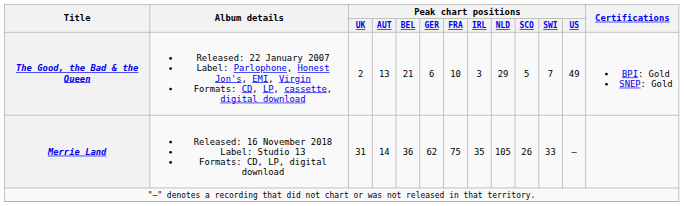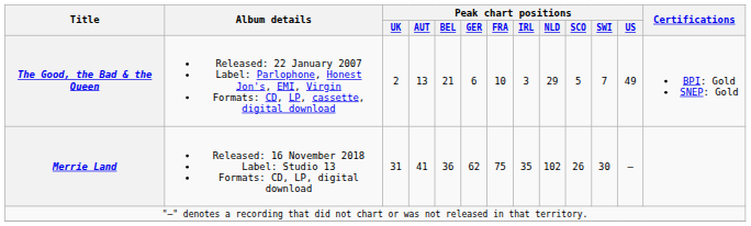 <table class="wikitable plainrowheaders" style="text-align:center;" border="1">
 <tr>
 <th scope="col" rowspan="2" style="width:16em;">Title</th>
 <th scope="col" rowspan="2" style="width:22em;">Album details</th>
 <th scope="col" colspan="10">Peak chart positions</th>
 <th scope="col" rowspan="2" style="width:10em;"><a href='#'>Certifications</a></th>
 </tr>
 <tr>
 <th scope="col" style="width:2.5em;font-size:90%;"><a href='#'>UK</a><br></th>
 <th scope="col" style="width:2.5em;font-size:90%;"><a href='#'>AUT</a><br></th>
 <th scope="col" style="width:2.5em;font-size:90%;"><a href='#'>BEL</a><br></th>
 <th scope="col" style="width:2.5em;font-size:90%;"><a href='#'>GER</a><br></th>
 <th scope="col" style="width:2.5em;font-size:90%;"><a href='#'>FRA</a><br></th>
 <th scope="col" style="width:2.5em;font-size:90%;"><a href='#'>IRL</a><br></th>
 <th scope="col" style="width:2.5em;font-size:90%;"><a href='#'>NLD</a><br></th>
 <th scope="col" style="width:2.5em;font-size:90%;"><a href='#'>SCO</a><br></th>
 <th scope="col" style="width:2.5em;font-size:90%;"><a href='#'>SWI</a><br></th>
 <th scope="col" style="width:2.5em;font-size:90%;"><a href='#'>US</a><br></th>
 </tr>
 <tr>
 <th scope="row"><em><a href='#'>The Good, the Bad & the Queen</a></em></th>
 <td><br><ul><li>Released: 22 January 2007</li><li>Label: <a href='#'>Parlophone</a>, <a href='#'>Honest Jon's</a>, <a href='#'>EMI</a>, <a href='#'>Virgin</a></li><li>Formats: <a href='#'>CD</a>, <a href='#'>LP</a>, <a href='#'>cassette</a>, <a href='#'>digital download</a></li></ul></td>
 <td>2</td>
 <td>13</td>
 <td>21</td>
 <td>6</td>
 <td>10</td>
 <td>3</td>
 <td>29</td>
 <td>5</td>
 <td>7</td>
 <td>49</td>
 <td><br><ul><li><a href='#'>BPI</a>: Gold</li><li><a href='#'>SNEP</a>: Gold</li></ul></td>
 </tr>
 <tr>
 <th scope="row"><em><a href='#'>Merrie Land</a></em></th>
 <td><br><ul><li>Released: 16 November 2018</li><li>Label: Studio 13</li><li>Formats: CD, LP, digital download</li></ul></td>
 <td>31</td>
-<td>14</td>
+<td>41</td>
 <td>36</td>
 <td>62</td>
 <td>75</td>
 <td>35</td>
-<td>105</td>
+<td>102</td>
 <td>26</td>
-<td>33</td>
+<td>30</td>
 <td>—</td>
 <td></td>
 </tr>
 <tr>
 <td colspan="14" style="font-size:90%">"—" denotes a recording that did not chart or was not released in that territory.</td>
 </tr>
 <tr>
 </tr>
 </table>
